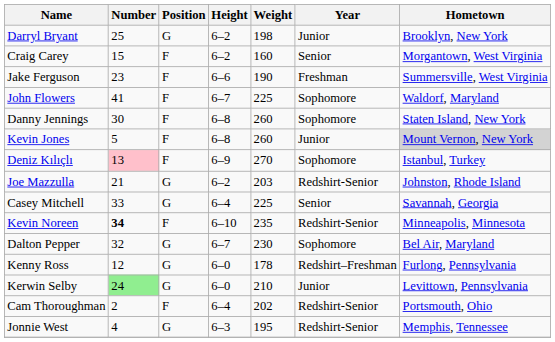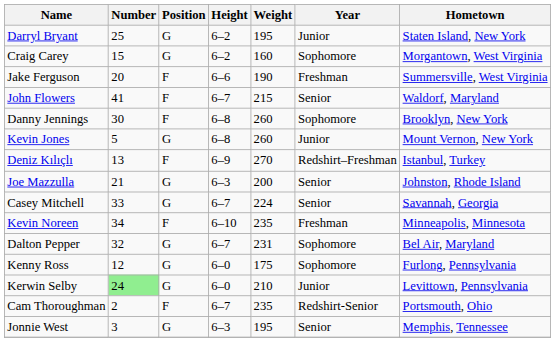 <table class="wikitable" style="font-size: 95%;">
 <tr>
 <th>Name</th>
 <th>Number</th>
 <th>Position</th>
 <th>Height</th>
 <th>Weight</th>
 <th>Year</th>
 <th>Hometown</th>
 </tr>
 <tr>
 <td><a href='#'>Darryl Bryant</a></td>
 <td>25</td>
 <td>G</td>
 <td>6–2</td>
-<td>198</td>
+<td>195</td>
 <td>Junior</td>
-<td><a href='#'>Brooklyn</a>, <a href='#'>New York</a></td>
+<td><a href='#'>Staten Island</a>, <a href='#'>New York</a></td>
 </tr>
 <tr>
 <td>Craig Carey</td>
 <td>15</td>
-<td>F</td>
+<td>G</td>
 <td>6–2</td>
 <td>160</td>
-<td>Senior</td>
+<td>Sophomore</td>
 <td><a href='#'>Morgantown</a>, <a href='#'>West Virginia</a></td>
 </tr>
 <tr>
 <td>Jake Ferguson</td>
-<td>23</td>
+<td>20</td>
 <td>F</td>
 <td>6–6</td>
 <td>190</td>
 <td>Freshman</td>
 <td><a href='#'>Summersville</a>, <a href='#'>West Virginia</a></td>
 </tr>
 <tr>
 <td><a href='#'>John Flowers</a></td>
 <td>41</td>
 <td>F</td>
 <td>6–7</td>
-<td>225</td>
-<td>Sophomore</td>
+<td>215</td>
+<td>Senior</td>
 <td><a href='#'>Waldorf</a>, <a href='#'>Maryland</a></td>
 </tr>
 <tr>
 <td>Danny Jennings</td>
 <td>30</td>
 <td>F</td>
 <td>6–8</td>
 <td>260</td>
 <td>Sophomore</td>
-<td><a href='#'>Staten Island</a>, <a href='#'>New York</a></td>
+<td><a href='#'>Brooklyn</a>, <a href='#'>New York</a></td>
 </tr>
 <tr>
 <td><a href='#'>Kevin Jones</a></td>
 <td>5</td>
-<td>F</td>
+<td>G</td>
 <td>6–8</td>
 <td>260</td>
 <td>Junior</td>
-<td style="background: lightgrey;"><a href='#'>Mount Vernon</a>, <a href='#'>New York</a></td>
+<td><a href='#'>Mount Vernon</a>, <a href='#'>New York</a></td>
 </tr>
 <tr>
 <td><a href='#'>Deniz Kılıçlı</a></td>
-<td style="background: pink;">13</td>
+<td>13</td>
 <td>F</td>
 <td>6–9</td>
 <td>270</td>
-<td>Sophomore</td>
+<td>Redshirt–Freshman</td>
 <td><a href='#'>Istanbul</a>, <a href='#'>Turkey</a></td>
 </tr>
 <tr>
 <td><a href='#'>Joe Mazzulla</a></td>
 <td>21</td>
 <td>G</td>
-<td>6–2</td>
-<td>203</td>
-<td>Redshirt-Senior</td>
+<td>6–3</td>
+<td>200</td>
+<td>Senior</td>
 <td><a href='#'>Johnston</a>, <a href='#'>Rhode Island</a></td>
 </tr>
 <tr>
 <td>Casey Mitchell</td>
 <td>33</td>
 <td>G</td>
-<td>6–4</td>
-<td>225</td>
+<td>6–7</td>
+<td>224</td>
 <td>Senior</td>
 <td><a href='#'>Savannah</a>, <a href='#'>Georgia</a></td>
 </tr>
 <tr>
 <td><a href='#'>Kevin Noreen</a></td>
-<td><strong>34</strong></td>
+<td>34</td>
 <td>F</td>
 <td>6–10</td>
 <td>235</td>
-<td>Redshirt-Senior</td>
+<td>Freshman</td>
 <td><a href='#'>Minneapolis</a>, <a href='#'>Minnesota</a></td>
 </tr>
 <tr>
 <td>Dalton Pepper</td>
 <td>32</td>
 <td>G</td>
 <td>6–7</td>
-<td>230</td>
+<td>231</td>
 <td>Sophomore</td>
 <td><a href='#'>Bel Air</a>, <a href='#'>Maryland</a></td>
 </tr>
 <tr>
 <td>Kenny Ross</td>
 <td>12</td>
 <td>G</td>
 <td>6–0</td>
-<td>178</td>
-<td>Redshirt–Freshman</td>
+<td>175</td>
+<td>Sophomore</td>
 <td><a href='#'>Furlong</a>, <a href='#'>Pennsylvania</a></td>
 </tr>
 <tr>
 <td>Kerwin Selby</td>
 <td style="background: lightgreen;">24</td>
 <td>G</td>
 <td>6–0</td>
 <td>210</td>
 <td>Junior</td>
 <td><a href='#'>Levittown</a>, <a href='#'>Pennsylvania</a></td>
 </tr>
 <tr>
 <td>Cam Thoroughman</td>
 <td>2</td>
 <td>F</td>
-<td>6–4</td>
-<td>202</td>
+<td>6–7</td>
+<td>235</td>
 <td>Redshirt-Senior</td>
 <td><a href='#'>Portsmouth</a>, <a href='#'>Ohio</a></td>
 </tr>
 <tr>
 <td>Jonnie West</td>
-<td>4</td>
+<td>3</td>
 <td>G</td>
 <td>6–3</td>
 <td>195</td>
-<td>Redshirt-Senior</td>
+<td>Senior</td>
 <td><a href='#'>Memphis</a>, <a href='#'>Tennessee</a></td>
 </tr>
 <tr>
 </tr>
 </table>
